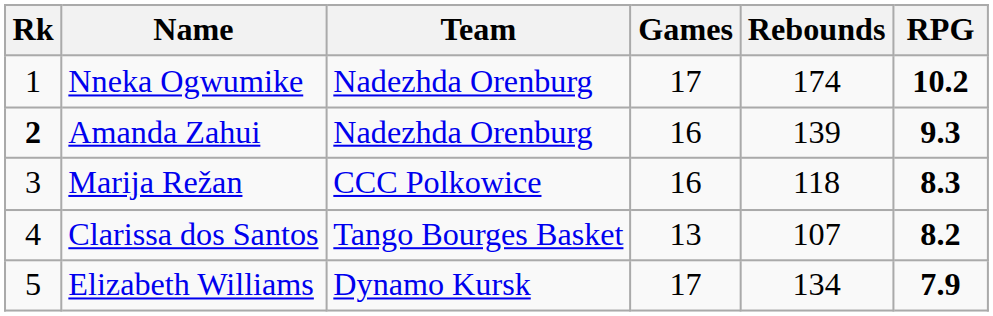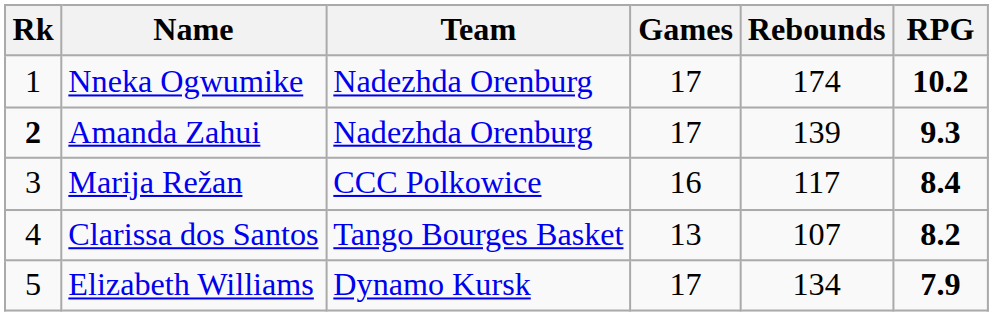 <table class="wikitable" style="text-align: center;">
 <tr>
 <th>Rk</th>
 <th>Name</th>
 <th>Team</th>
 <th>Games</th>
 <th>Rebounds</th>
 <th width=40>RPG</th>
 </tr>
 <tr>
 <td>1</td>
 <td align="left"> <a href='#'>Nneka Ogwumike</a></td>
 <td align="left"> <a href='#'>Nadezhda Orenburg</a></td>
 <td>17</td>
 <td>174</td>
 <td><strong>10.2</strong></td>
 </tr>
 <tr>
 <td><strong>2</strong></td>
 <td align="left"> <a href='#'>Amanda Zahui</a></td>
 <td align="left"> <a href='#'>Nadezhda Orenburg</a></td>
-<td>16</td>
+<td>17</td>
 <td>139</td>
 <td><strong>9.3</strong></td>
 </tr>
 <tr>
 <td>3</td>
 <td align="left"> <a href='#'>Marija Režan</a></td>
 <td align="left"> <a href='#'>CCC Polkowice</a></td>
 <td>16</td>
-<td>118</td>
-<td><strong>8.3</strong></td>
+<td>117</td>
+<td><strong>8.4</strong></td>
 </tr>
 <tr>
 <td>4</td>
 <td align="left"> <a href='#'>Clarissa dos Santos</a></td>
 <td align="left"> <a href='#'>Tango Bourges Basket</a></td>
 <td>13</td>
 <td>107</td>
 <td><strong>8.2</strong></td>
 </tr>
 <tr>
 <td>5</td>
 <td align="left"> <a href='#'>Elizabeth Williams</a></td>
 <td align="left"> <a href='#'>Dynamo Kursk</a></td>
 <td>17</td>
 <td>134</td>
 <td><strong>7.9</strong></td>
 </tr>
 </table>
